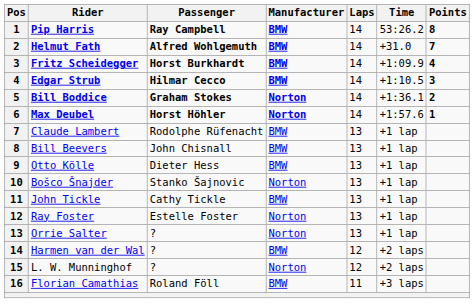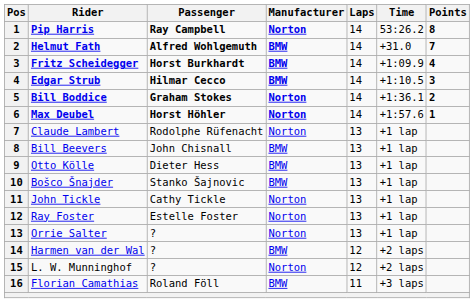 <table class="wikitable" style="font-size: 95%;">
 <tr>
 <th>Pos</th>
 <th>Rider</th>
 <th>Passenger</th>
 <th>Manufacturer</th>
 <th>Laps</th>
 <th>Time</th>
 <th>Points</th>
 </tr>
 <tr>
 <th>1</th>
 <td> <strong><a href='#'>Pip Harris</a></strong></td>
 <td> <strong>Ray Campbell</strong></td>
-<td><strong><a href='#'>BMW</a></strong></td>
+<td><strong><a href='#'>Norton</a></strong></td>
 <td>14</td>
 <td>53:26.2</td>
 <td><strong>8</strong></td>
 </tr>
 <tr>
 <th>2</th>
 <td> <strong><a href='#'>Helmut Fath</a></strong></td>
 <td> <strong>Alfred Wohlgemuth</strong></td>
 <td><strong><a href='#'>BMW</a></strong></td>
 <td>14</td>
 <td>+31.0</td>
 <td><strong>7</strong></td>
 </tr>
 <tr>
 <th>3</th>
 <td> <strong><a href='#'>Fritz Scheidegger</a></strong></td>
 <td> <strong>Horst Burkhardt</strong></td>
 <td><strong><a href='#'>BMW</a></strong></td>
 <td>14</td>
 <td>+1:09.9</td>
 <td><strong>4</strong></td>
 </tr>
 <tr>
 <th>4</th>
 <td> <strong><a href='#'>Edgar Strub</a></strong></td>
 <td> <strong>Hilmar Cecco</strong></td>
 <td><strong><a href='#'>BMW</a></strong></td>
 <td>14</td>
 <td>+1:10.5</td>
 <td><strong>3</strong></td>
 </tr>
 <tr>
 <th>5</th>
 <td> <strong><a href='#'>Bill Boddice</a></strong></td>
 <td> <strong>Graham Stokes</strong></td>
 <td><strong><a href='#'>Norton</a></strong></td>
 <td>14</td>
 <td>+1:36.1</td>
 <td><strong>2</strong></td>
 </tr>
 <tr>
 <th>6</th>
 <td> <strong><a href='#'>Max Deubel</a></strong></td>
 <td> <strong>Horst Höhler</strong></td>
 <td><strong><a href='#'>Norton</a></strong></td>
 <td>14</td>
 <td>+1:57.6</td>
 <td><strong>1</strong></td>
 </tr>
 <tr>
 <th>7</th>
 <td> <a href='#'>Claude Lambert</a></td>
 <td> Rodolphe Rüfenacht</td>
-<td><a href='#'>BMW</a></td>
+<td><a href='#'>Norton</a></td>
 <td>13</td>
 <td>+1 lap</td>
 <td></td>
 </tr>
 <tr>
 <th>8</th>
 <td> <a href='#'>Bill Beevers</a></td>
 <td> John Chisnall</td>
 <td><a href='#'>BMW</a></td>
 <td>13</td>
 <td>+1 lap</td>
 <td></td>
 </tr>
 <tr>
 <th>9</th>
 <td> <a href='#'>Otto Kölle</a></td>
 <td> Dieter Hess</td>
 <td><a href='#'>BMW</a></td>
 <td>13</td>
 <td>+1 lap</td>
 <td></td>
 </tr>
 <tr>
 <th>10</th>
 <td> <a href='#'>Bošco Šnajder</a></td>
 <td> Stanko Šajnovic</td>
-<td><a href='#'>Norton</a></td>
+<td><a href='#'>BMW</a></td>
 <td>13</td>
 <td>+1 lap</td>
 <td></td>
 </tr>
 <tr>
 <th>11</th>
 <td> <a href='#'>John Tickle</a></td>
 <td> Cathy Tickle</td>
-<td><a href='#'>BMW</a></td>
+<td><a href='#'>Norton</a></td>
 <td>13</td>
 <td>+1 lap</td>
 <td></td>
 </tr>
 <tr>
 <th>12</th>
 <td> <a href='#'>Ray Foster</a></td>
 <td> Estelle Foster</td>
 <td><a href='#'>Norton</a></td>
 <td>13</td>
 <td>+1 lap</td>
 <td></td>
 </tr>
 <tr>
 <th>13</th>
 <td> <a href='#'>Orrie Salter</a></td>
 <td> ?</td>
 <td><a href='#'>Norton</a></td>
 <td>13</td>
 <td>+1 lap</td>
 <td></td>
 </tr>
 <tr>
 <th>14</th>
 <td> <a href='#'>Harmen van der Wal</a></td>
 <td> ?</td>
 <td><a href='#'>BMW</a></td>
 <td>12</td>
 <td>+2 laps</td>
 <td></td>
 </tr>
 <tr>
 <th>15</th>
 <td> L. W. Munninghof</td>
 <td> ?</td>
 <td><a href='#'>Norton</a></td>
 <td>12</td>
 <td>+2 laps</td>
 <td></td>
 </tr>
 <tr>
 <th>16</th>
 <td> <a href='#'>Florian Camathias</a></td>
 <td> Roland Föll</td>
 <td><a href='#'>BMW</a></td>
 <td>11</td>
 <td>+3 laps</td>
 <td></td>
 </tr>
 <tr>
 <th colspan=7></th>
 </tr>
 </table>
